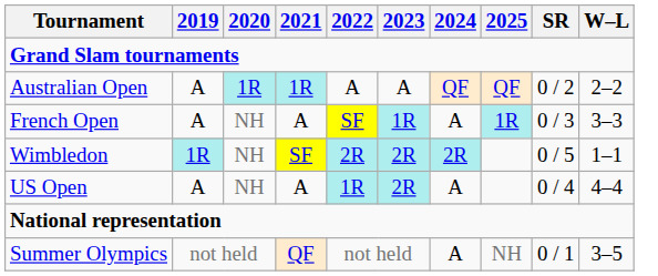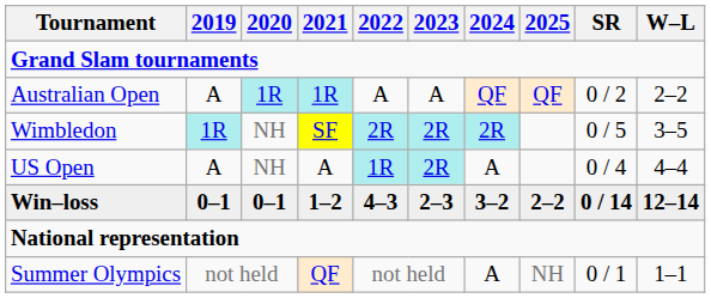 <table class="wikitable nowrap" style=text-align:center;>
 <tr>
 <th>Tournament</th>
 <th><a href='#'>2019</a></th>
 <th><a href='#'>2020</a></th>
 <th><a href='#'>2021</a></th>
 <th><a href='#'>2022</a></th>
 <th><a href='#'>2023</a></th>
 <th><a href='#'>2024</a></th>
 <th><a href='#'>2025</a></th>
 <th>SR</th>
 <th>W–L</th>
 </tr>
 <tr>
 <td colspan="10" align="left"><strong><a href='#'>Grand Slam tournaments</a></strong></td>
 </tr>
 <tr>
 <td align=left><a href='#'>Australian Open</a></td>
 <td>A</td>
 <td bgcolor=afeeee><a href='#'>1R</a></td>
 <td bgcolor=afeeee><a href='#'>1R</a></td>
 <td>A</td>
 <td>A</td>
 <td bgcolor=ffebcd><a href='#'>QF</a></td>
 <td bgcolor=ffebcd><a href='#'>QF</a></td>
 <td>0 / 2</td>
 <td>2–2</td>
 </tr>
 <tr>
-<td align=left><a href='#'>French Open</a></td>
-<td>A</td>
-<td style=color:#767676>NH</td>
-<td>A</td>
-<td bgcolor=yellow><a href='#'>SF</a></td>
-<td bgcolor=afeeee><a href='#'>1R</a></td>
-<td>A</td>
-<td bgcolor=afeeee><a href='#'>1R</a></td>
-<td>0 / 3</td>
-<td>3–3</td>
-</tr>
-<tr>
 <td align=left><a href='#'>Wimbledon</a></td>
 <td bgcolor=afeeee><a href='#'>1R</a></td>
 <td style=color:#767676>NH</td>
 <td bgcolor=yellow><a href='#'>SF</a></td>
 <td bgcolor=afeeee><a href='#'>2R</a></td>
 <td bgcolor=afeeee><a href='#'>2R</a></td>
 <td bgcolor=afeeee><a href='#'>2R</a></td>
 <td></td>
 <td>0 / 5</td>
-<td>1–1</td>
+<td>3–5</td>
 </tr>
 <tr>
 <td align=left><a href='#'>US Open</a></td>
 <td>A</td>
 <td style=color:#767676>NH</td>
 <td>A</td>
 <td bgcolor=afeeee><a href='#'>1R</a></td>
 <td bgcolor=afeeee><a href='#'>2R</a></td>
 <td>A</td>
 <td></td>
 <td>0 / 4</td>
 <td>4–4</td>
 </tr>
+<tr style=font-weight:bold;background:#efefef>
+<td align=left>Win–loss</td>
+<td>0–1</td>
+<td>0–1</td>
+<td>1–2</td>
+<td>4–3</td>
+<td>2–3</td>
+<td>3–2</td>
+<td>2–2</td>
+<td>0 / 14</td>
+<td>12–14</td>
+</tr>
 <tr>
 <td colspan="10" align="left"><strong>National representation</strong></td>
 </tr>
 <tr>
 <td align=left><a href='#'>Summer Olympics</a></td>
 <td colspan=2 style=color:#767676>not held</td>
 <td bgcolor=ffebcd><a href='#'>QF</a></td>
 <td colspan=2 style=color:#767676>not held</td>
 <td>A</td>
 <td style=color:#767676>NH</td>
 <td>0 / 1</td>
-<td>3–5</td>
+<td>1–1</td>
 </tr>
 </table>
